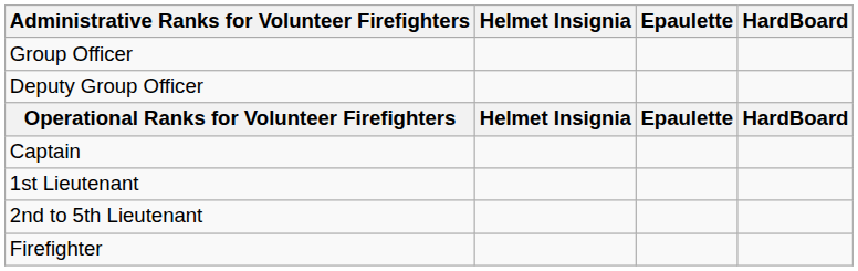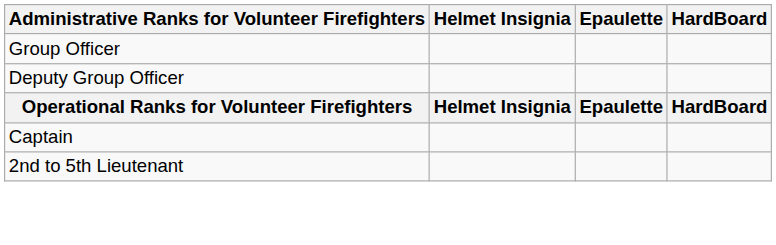 <table class="wikitable">
 <tr>
 <th>Administrative Ranks for Volunteer Firefighters</th>
 <th>Helmet Insignia</th>
 <th>Epaulette</th>
 <th>HardBoard</th>
 </tr>
 <tr>
 <td>Group Officer</td>
 <td></td>
 <td></td>
 <td></td>
 </tr>
 <tr>
 <td>Deputy Group Officer</td>
 <td></td>
 <td></td>
 <td></td>
 </tr>
 <tr>
 <th>Operational Ranks for Volunteer Firefighters</th>
 <th>Helmet Insignia</th>
 <th>Epaulette</th>
 <th>HardBoard</th>
 </tr>
 <tr>
 <td>Captain</td>
 <td></td>
 <td></td>
 <td></td>
 </tr>
 <tr>
-<td>1st Lieutenant</td>
-<td></td>
-<td></td>
-<td></td>
-</tr>
-<tr>
 <td>2nd to 5th Lieutenant</td>
 <td></td>
 <td></td>
 <td></td>
 </tr>
-<tr>
-<td>Firefighter</td>
-<td></td>
-<td></td>
-<td></td>
-</tr>
 </table>
